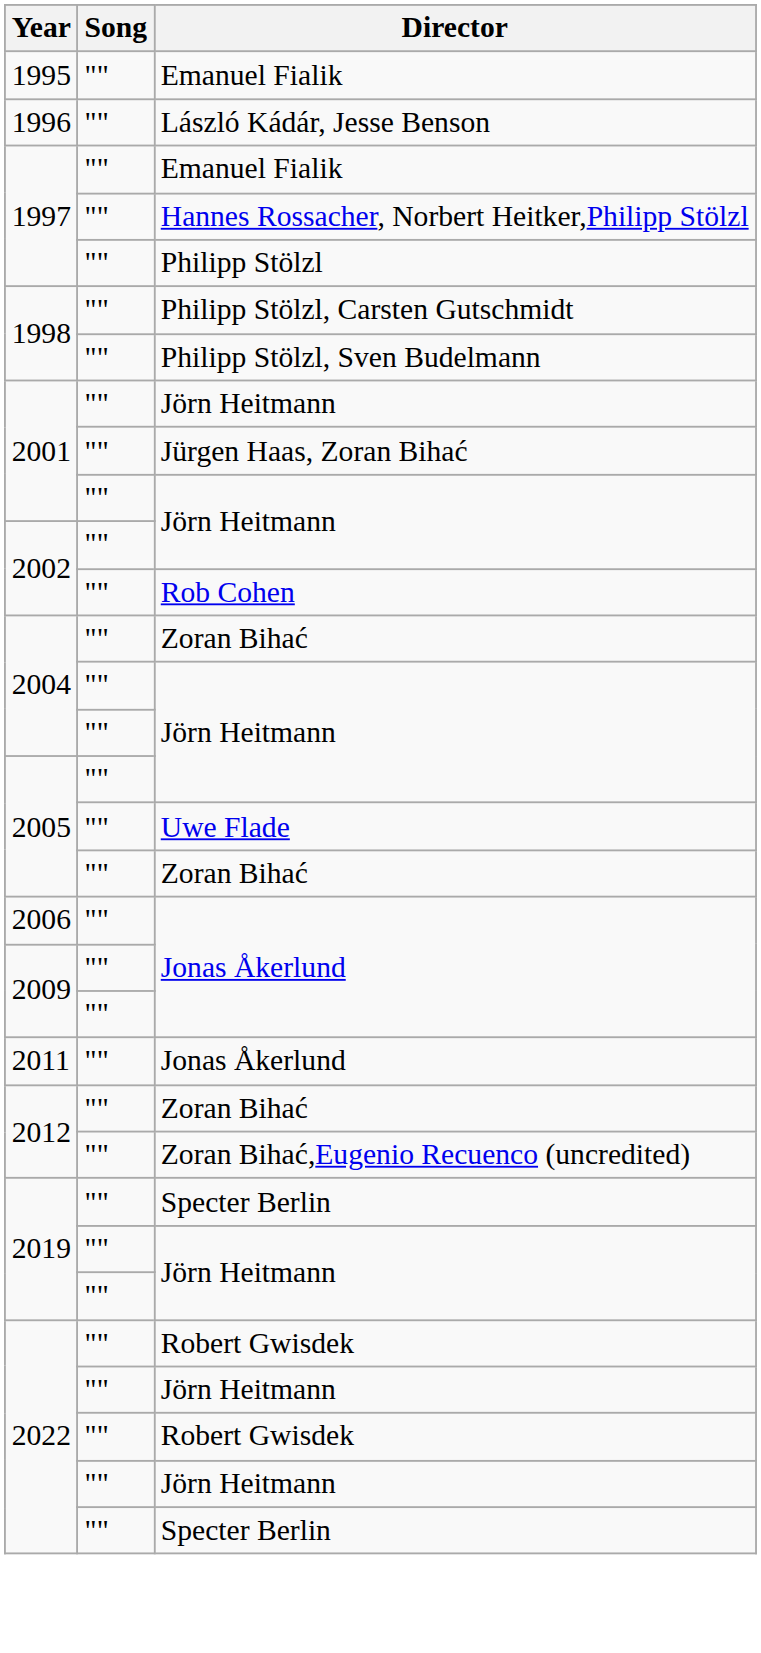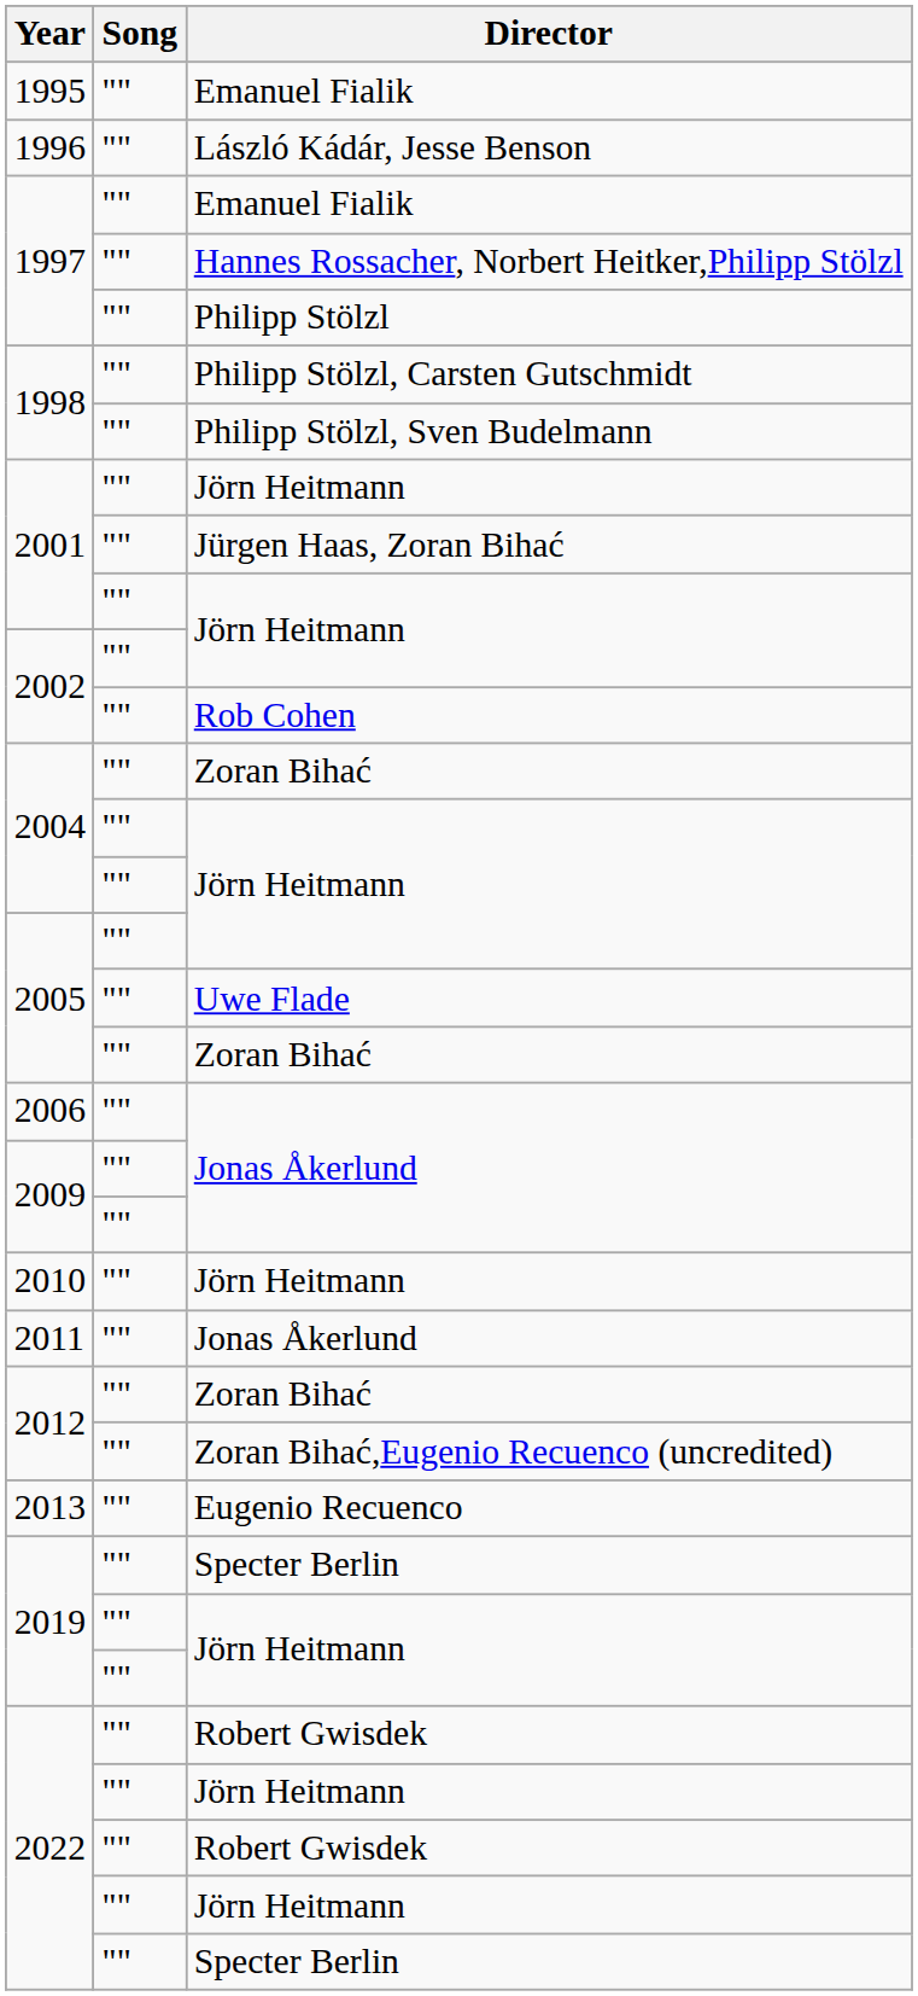 <table class="wikitable">
 <tr>
 <th>Year</th>
 <th>Song</th>
 <th>Director</th>
 </tr>
 <tr>
 <td>1995</td>
 <td>""</td>
 <td>Emanuel Fialik</td>
 </tr>
 <tr>
 <td>1996</td>
 <td>""</td>
 <td>László Kádár, Jesse Benson</td>
 </tr>
 <tr>
 <td rowspan="3">1997</td>
 <td>""</td>
 <td>Emanuel Fialik</td>
 </tr>
 <tr>
 <td>""</td>
 <td><a href='#'>Hannes Rossacher</a>, Norbert Heitker,<a href='#'>Philipp Stölzl</a></td>
 </tr>
 <tr>
 <td>""</td>
 <td>Philipp Stölzl</td>
 </tr>
 <tr>
 <td rowspan="2">1998</td>
 <td>""</td>
 <td>Philipp Stölzl, Carsten Gutschmidt</td>
 </tr>
 <tr>
 <td>""</td>
 <td>Philipp Stölzl, Sven Budelmann</td>
 </tr>
 <tr>
 <td rowspan="3">2001</td>
 <td>""</td>
 <td>Jörn Heitmann</td>
 </tr>
 <tr>
 <td>""</td>
 <td>Jürgen Haas, Zoran Bihać</td>
 </tr>
 <tr>
 <td>""</td>
 <td rowspan="2">Jörn Heitmann</td>
 </tr>
 <tr>
 <td rowspan="2">2002</td>
 <td>""</td>
 </tr>
 <tr>
 <td>""</td>
 <td><a href='#'>Rob Cohen</a></td>
 </tr>
 <tr>
 <td rowspan="3">2004</td>
 <td>""</td>
 <td>Zoran Bihać</td>
 </tr>
 <tr>
 <td>""</td>
 <td rowspan="3">Jörn Heitmann</td>
 </tr>
 <tr>
 <td>""</td>
 </tr>
 <tr>
 <td rowspan="3">2005</td>
 <td>""</td>
 </tr>
 <tr>
 <td>""</td>
 <td><a href='#'>Uwe Flade</a></td>
 </tr>
 <tr>
 <td>""</td>
 <td>Zoran Bihać</td>
 </tr>
 <tr>
 <td>2006</td>
 <td>""</td>
 <td rowspan="3"><a href='#'>Jonas Åkerlund</a></td>
 </tr>
 <tr>
 <td rowspan="2">2009</td>
 <td>""</td>
 </tr>
 <tr>
 <td>""</td>
 </tr>
 <tr>
+<td>2010</td>
+<td>""</td>
+<td>Jörn Heitmann</td>
+</tr>
+<tr>
 <td>2011</td>
 <td>""</td>
 <td>Jonas Åkerlund</td>
 </tr>
 <tr>
 <td rowspan="2">2012</td>
 <td>""</td>
 <td>Zoran Bihać</td>
 </tr>
 <tr>
 <td>""</td>
 <td>Zoran Bihać,<a href='#'>Eugenio Recuenco</a> (uncredited)</td>
+</tr>
+<tr>
+<td>2013</td>
+<td>""</td>
+<td>Eugenio Recuenco</td>
 </tr>
 <tr>
 <td rowspan="3">2019</td>
 <td>""</td>
 <td>Specter Berlin</td>
 </tr>
 <tr>
 <td>""</td>
 <td rowspan="2">Jörn Heitmann</td>
 </tr>
 <tr>
 <td>""</td>
 </tr>
 <tr>
 <td rowspan="5">2022</td>
 <td>""</td>
 <td>Robert Gwisdek</td>
 </tr>
 <tr>
 <td>""</td>
 <td>Jörn Heitmann</td>
 </tr>
 <tr>
 <td>""</td>
 <td>Robert Gwisdek</td>
 </tr>
 <tr>
 <td>""</td>
 <td>Jörn Heitmann</td>
 </tr>
 <tr>
 <td>""</td>
 <td>Specter Berlin</td>
 </tr>
 </table>
